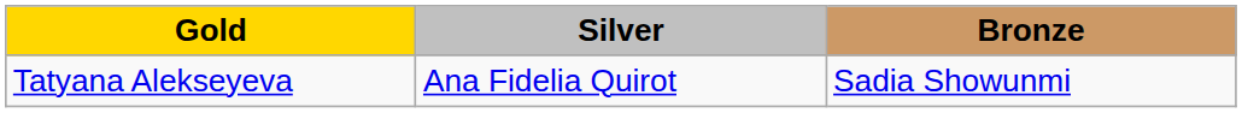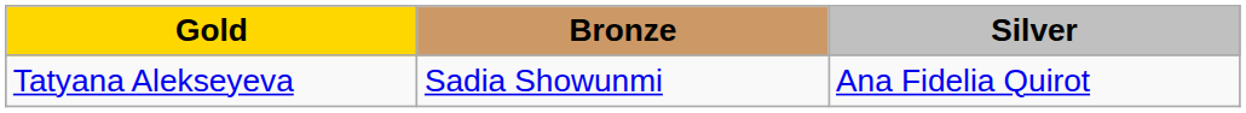 <table class="wikitable" style="text-align:left">
 <tr align="center">
 <td width=200 bgcolor=gold><strong>Gold</strong></td>
+<td width=200 bgcolor=CC9966><strong>Bronze</strong></td>
 <td width=200 bgcolor=silver><strong>Silver</strong></td>
-<td width=200 bgcolor=CC9966><strong>Bronze</strong></td>
 </tr>
 <tr>
 <td><a href='#'>Tatyana Alekseyeva</a><br><em></em></td>
+<td><a href='#'>Sadia Showunmi</a><br><em></em></td>
 <td><a href='#'>Ana Fidelia Quirot</a><br><em></em></td>
-<td><a href='#'>Sadia Showunmi</a><br><em></em></td>
 </tr>
 </table>
